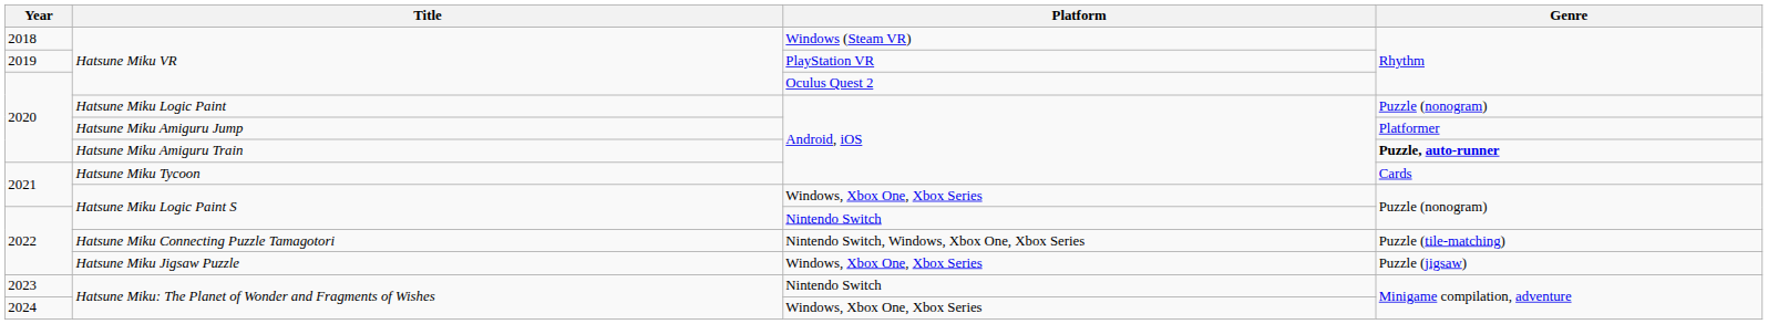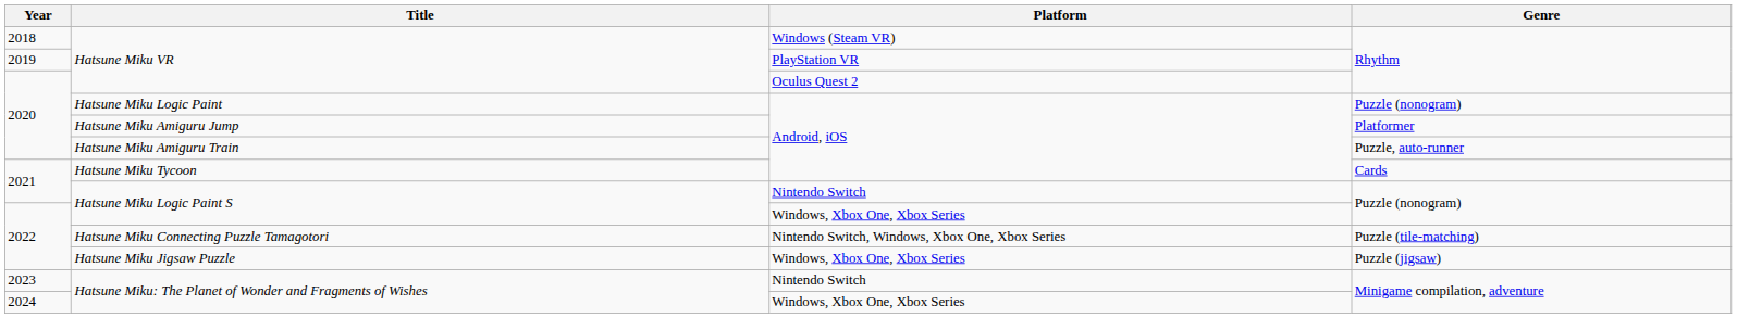 <table class="wikitable sortable" style="text-align:left; width:100%">
 <tr>
 <th>Year</th>
 <th>Title</th>
 <th>Platform</th>
 <th>Genre</th>
 </tr>
 <tr>
 <td>2018</td>
 <td rowspan="3"><em>Hatsune Miku VR</em></td>
 <td><a href='#'>Windows</a> (<a href='#'>Steam VR</a>)</td>
 <td rowspan="3"><a href='#'>Rhythm</a></td>
 </tr>
 <tr>
 <td>2019</td>
 <td><a href='#'>PlayStation VR</a></td>
 </tr>
 <tr>
 <td rowspan="4">2020</td>
 <td><a href='#'>Oculus Quest 2</a></td>
 </tr>
 <tr>
 <td><em>Hatsune Miku Logic Paint</em></td>
 <td rowspan="4"><a href='#'>Android</a>, <a href='#'>iOS</a></td>
 <td><a href='#'>Puzzle</a> (<a href='#'>nonogram</a>)</td>
 </tr>
 <tr>
 <td><em>Hatsune Miku Amiguru Jump</em></td>
 <td><a href='#'>Platformer</a></td>
 </tr>
 <tr>
 <td><em>Hatsune Miku Amiguru Train</em></td>
-<td><strong>Puzzle, <a href='#'>auto-runner</a></strong></td>
+<td>Puzzle, <a href='#'>auto-runner</a></td>
 </tr>
 <tr>
 <td rowspan="2">2021</td>
 <td><em>Hatsune Miku Tycoon</em></td>
 <td><a href='#'>Cards</a></td>
 </tr>
 <tr>
 <td rowspan="2"><em>Hatsune Miku Logic Paint S</em></td>
-<td>Windows, <a href='#'>Xbox One</a>, <a href='#'>Xbox Series</a></td>
+<td><a href='#'>Nintendo Switch</a></td>
 <td rowspan="2">Puzzle (nonogram)</td>
 </tr>
 <tr>
 <td rowspan="3">2022</td>
-<td><a href='#'>Nintendo Switch</a></td>
+<td>Windows, <a href='#'>Xbox One</a>, <a href='#'>Xbox Series</a></td>
 </tr>
 <tr>
 <td><em>Hatsune Miku Connecting Puzzle Tamagotori</em></td>
 <td>Nintendo Switch, Windows, Xbox One, Xbox Series</td>
 <td>Puzzle (<a href='#'>tile-matching</a>)</td>
 </tr>
 <tr>
 <td><em>Hatsune Miku Jigsaw Puzzle</em></td>
 <td>Windows, <a href='#'>Xbox One</a>, <a href='#'>Xbox Series</a></td>
 <td>Puzzle (<a href='#'>jigsaw</a>)</td>
 </tr>
 <tr>
 <td>2023</td>
 <td rowspan="2"><em>Hatsune Miku: The Planet of Wonder and Fragments of Wishes</em></td>
 <td>Nintendo Switch</td>
 <td rowspan="2"><a href='#'>Minigame</a> compilation, <a href='#'>adventure</a></td>
 </tr>
 <tr>
 <td>2024</td>
 <td>Windows, Xbox One, Xbox Series</td>
 </tr>
 </table>
